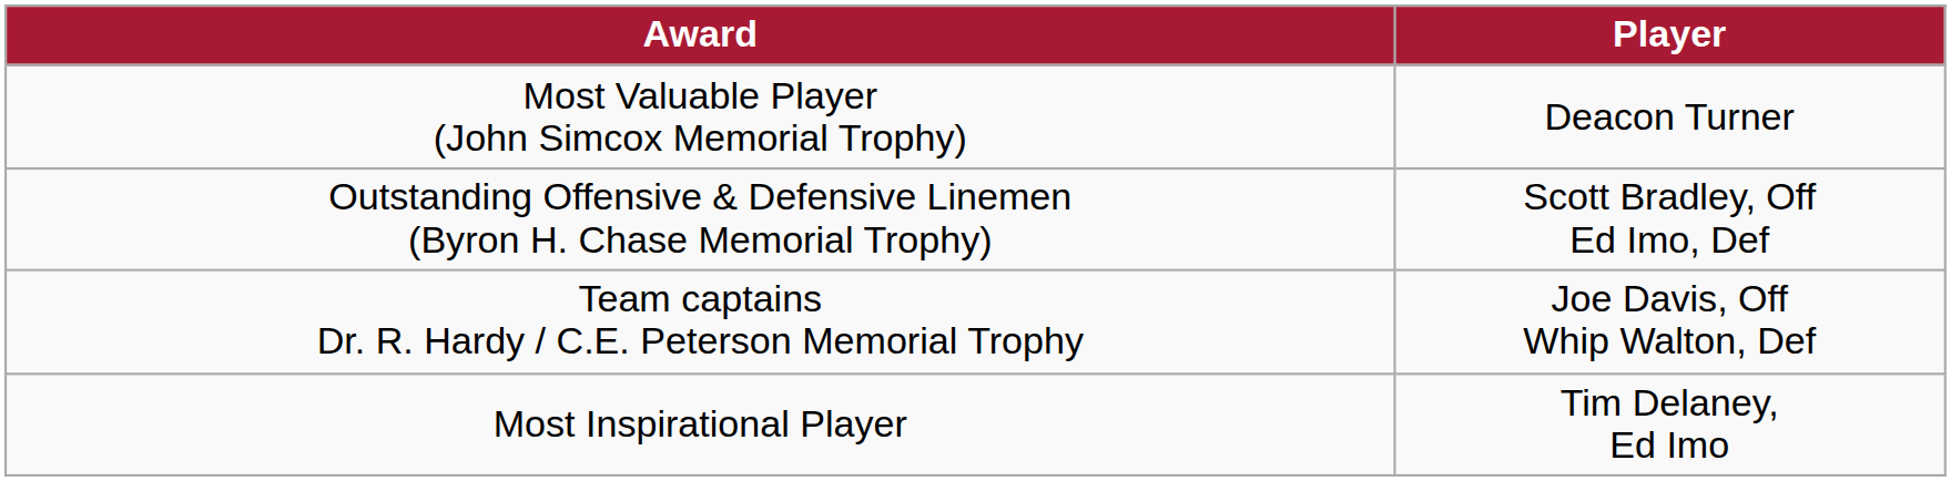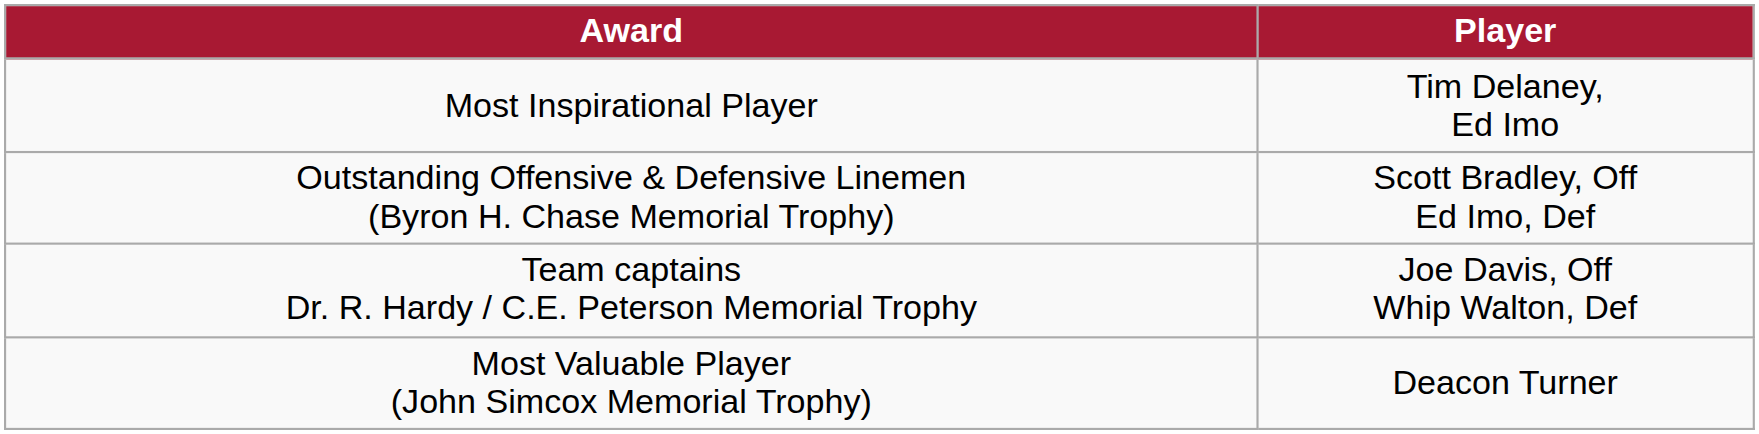 <table class="wikitable" width="65%">
 <tr>
 <th style="background:#A81933;color:#FFFFFF;">Award</th>
 <th style="background:#A81933;color:#FFFFFF;">Player</th>
 </tr>
 <tr align="center" bgcolor="">
-<td>Most Valuable Player<br>(John Simcox Memorial Trophy)</td>
-<td>Deacon Turner</td>
+<td>Most Inspirational Player</td>
+<td>Tim Delaney,<br>Ed Imo</td>
 </tr>
 <tr align="center" bgcolor="">
 <td>Outstanding Offensive & Defensive Linemen<br>(Byron H. Chase Memorial Trophy)</td>
 <td>Scott Bradley, Off<br>Ed Imo, Def</td>
 </tr>
 <tr align="center" bgcolor="">
 <td>Team captains<br>Dr. R. Hardy / C.E. Peterson Memorial Trophy</td>
 <td>Joe Davis, Off<br>Whip Walton, Def</td>
 </tr>
 <tr align="center" bgcolor="">
-<td>Most Inspirational Player</td>
-<td>Tim Delaney,<br>Ed Imo</td>
+<td>Most Valuable Player<br>(John Simcox Memorial Trophy)</td>
+<td>Deacon Turner</td>
 </tr>
 </table>
